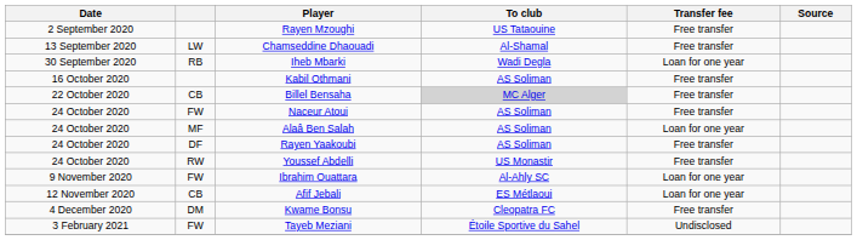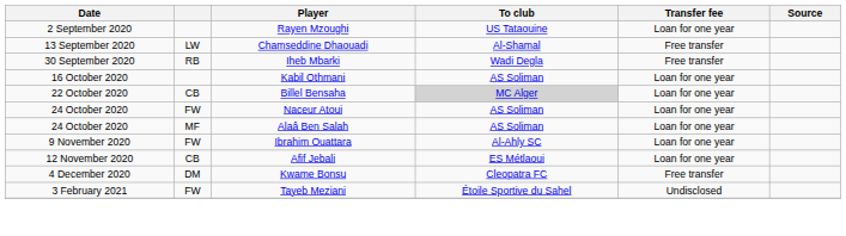 <table class="wikitable sortable" style="width:70%; text-align:center; font-size:85%; text-align:centre;">
 <tr>
 <th>Date</th>
 <th></th>
 <th>Player</th>
 <th>To club</th>
 <th>Transfer fee</th>
 <th>Source</th>
 </tr>
 <tr>
 <td>2 September 2020</td>
 <td></td>
 <td> <a href='#'>Rayen Mzoughi</a></td>
 <td><a href='#'>US Tataouine</a></td>
-<td>Free transfer</td>
+<td>Loan for one year</td>
 <td></td>
 </tr>
 <tr>
 <td>13 September 2020</td>
 <td>LW</td>
 <td> <a href='#'>Chamseddine Dhaouadi</a></td>
 <td> <a href='#'>Al-Shamal</a></td>
 <td>Free transfer</td>
 <td></td>
 </tr>
 <tr>
 <td>30 September 2020</td>
 <td>RB</td>
 <td> <a href='#'>Iheb Mbarki</a></td>
 <td> <a href='#'>Wadi Degla</a></td>
-<td>Loan for one year</td>
+<td>Free transfer</td>
 <td></td>
 </tr>
 <tr>
 <td>16 October 2020</td>
 <td></td>
 <td> <a href='#'>Kabil Othmani</a></td>
 <td><a href='#'>AS Soliman</a></td>
-<td>Free transfer</td>
+<td>Loan for one year</td>
 <td></td>
 </tr>
 <tr>
 <td>22 October 2020</td>
 <td>CB</td>
 <td> <a href='#'>Billel Bensaha</a></td>
 <td style="background: lightgrey;"> <a href='#'>MC Alger</a></td>
-<td>Free transfer</td>
+<td>Loan for one year</td>
 <td></td>
 </tr>
 <tr>
 <td>24 October 2020</td>
 <td>FW</td>
 <td> <a href='#'>Naceur Atoui</a></td>
 <td><a href='#'>AS Soliman</a></td>
-<td>Free transfer</td>
+<td>Loan for one year</td>
 <td></td>
 </tr>
 <tr>
 <td>24 October 2020</td>
 <td>MF</td>
 <td> <a href='#'>Alaâ Ben Salah</a></td>
 <td><a href='#'>AS Soliman</a></td>
 <td>Loan for one year</td>
-<td></td>
-</tr>
-<tr>
-<td>24 October 2020</td>
-<td>DF</td>
-<td> <a href='#'>Rayen Yaakoubi</a></td>
-<td><a href='#'>AS Soliman</a></td>
-<td>Free transfer</td>
-<td></td>
-</tr>
-<tr>
-<td>24 October 2020</td>
-<td>RW</td>
-<td> <a href='#'>Youssef Abdelli</a></td>
-<td><a href='#'>US Monastir</a></td>
-<td>Free transfer</td>
 <td></td>
 </tr>
 <tr>
 <td>9 November 2020</td>
 <td>FW</td>
 <td> <a href='#'>Ibrahim Ouattara</a></td>
 <td> <a href='#'>Al-Ahly SC</a></td>
 <td>Loan for one year</td>
 <td></td>
 </tr>
 <tr>
 <td>12 November 2020</td>
 <td>CB</td>
 <td> <a href='#'>Afif Jebali</a></td>
 <td><a href='#'>ES Métlaoui</a></td>
 <td>Loan for one year</td>
 <td></td>
 </tr>
 <tr>
 <td>4 December 2020</td>
 <td>DM</td>
 <td> <a href='#'>Kwame Bonsu</a></td>
 <td> <a href='#'>Cleopatra FC</a></td>
 <td>Free transfer</td>
 <td></td>
 </tr>
 <tr>
 <td>3 February 2021</td>
 <td>FW</td>
 <td> <a href='#'>Tayeb Meziani</a></td>
 <td><a href='#'>Étoile Sportive du Sahel</a></td>
 <td>Undisclosed</td>
 <td></td>
 </tr>
 <tr>
 </tr>
 </table>
